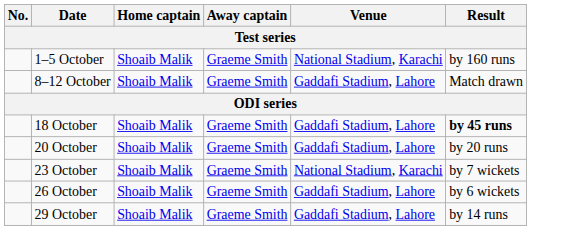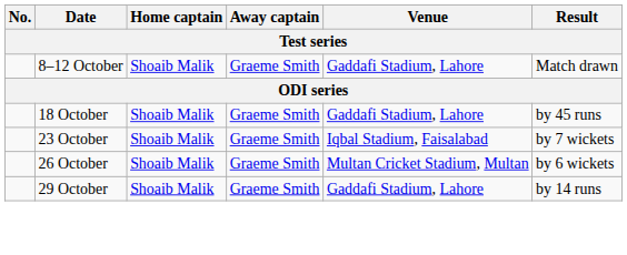 <table class="wikitable">
 <tr>
 <th>No.</th>
 <th>Date</th>
 <th>Home captain</th>
 <th>Away captain</th>
 <th>Venue</th>
 <th>Result</th>
 </tr>
 <tr>
 <th colspan="6">Test series</th>
-</tr>
-<tr>
-<td></td>
-<td>1–5 October</td>
-<td><a href='#'>Shoaib Malik</a></td>
-<td><a href='#'>Graeme Smith</a></td>
-<td><a href='#'>National Stadium</a>, <a href='#'>Karachi</a></td>
-<td> by 160 runs</td>
 </tr>
 <tr>
 <td></td>
 <td>8–12 October</td>
 <td><a href='#'>Shoaib Malik</a></td>
 <td><a href='#'>Graeme Smith</a></td>
 <td><a href='#'>Gaddafi Stadium</a>, <a href='#'>Lahore</a></td>
 <td>Match drawn</td>
 </tr>
 <tr>
 <th colspan="6">ODI series</th>
 </tr>
 <tr>
 <td></td>
 <td>18 October</td>
 <td><a href='#'>Shoaib Malik</a></td>
 <td><a href='#'>Graeme Smith</a></td>
 <td><a href='#'>Gaddafi Stadium</a>, <a href='#'>Lahore</a></td>
-<td><strong> by 45 runs</strong></td>
-</tr>
-<tr>
-<td></td>
-<td>20 October</td>
-<td><a href='#'>Shoaib Malik</a></td>
-<td><a href='#'>Graeme Smith</a></td>
-<td><a href='#'>Gaddafi Stadium</a>, <a href='#'>Lahore</a></td>
-<td> by 20 runs</td>
+<td> by 45 runs</td>
 </tr>
 <tr>
 <td></td>
 <td>23 October</td>
 <td><a href='#'>Shoaib Malik</a></td>
 <td><a href='#'>Graeme Smith</a></td>
-<td><a href='#'>National Stadium</a>, <a href='#'>Karachi</a></td>
+<td><a href='#'>Iqbal Stadium</a>, <a href='#'>Faisalabad</a></td>
 <td> by 7 wickets</td>
 </tr>
 <tr>
 <td></td>
 <td>26 October</td>
 <td><a href='#'>Shoaib Malik</a></td>
 <td><a href='#'>Graeme Smith</a></td>
-<td><a href='#'>Gaddafi Stadium</a>, <a href='#'>Lahore</a></td>
+<td><a href='#'>Multan Cricket Stadium</a>, <a href='#'>Multan</a></td>
 <td> by 6 wickets</td>
 </tr>
 <tr>
 <td></td>
 <td>29 October</td>
 <td><a href='#'>Shoaib Malik</a></td>
 <td><a href='#'>Graeme Smith</a></td>
 <td><a href='#'>Gaddafi Stadium</a>, <a href='#'>Lahore</a></td>
 <td> by 14 runs</td>
 </tr>
 </table>
